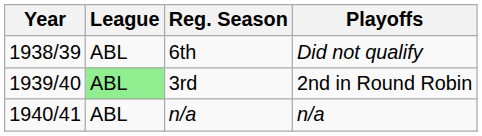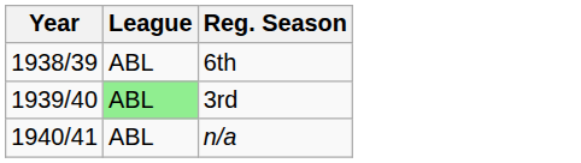 <table class="wikitable">
 <tr>
 <th>Year</th>
 <th>League</th>
 <th>Reg. Season</th>
-<th>Playoffs</th>
 </tr>
 <tr>
 <td>1938/39</td>
 <td>ABL</td>
 <td>6th</td>
-<td><em>Did not qualify</em></td>
 </tr>
 <tr>
 <td>1939/40</td>
 <td style="background: lightgreen;">ABL</td>
 <td>3rd</td>
-<td>2nd in Round Robin</td>
 </tr>
 <tr>
 <td>1940/41</td>
 <td>ABL</td>
 <td><em>n/a</em></td>
-<td><em>n/a</em></td>
 </tr>
 </table>
